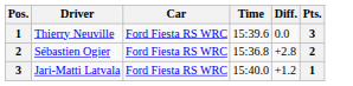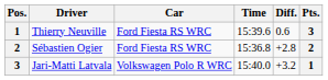 <table class="wikitable">
 <tr>
 <th>Pos.</th>
 <th>Driver</th>
 <th>Car</th>
 <th>Time</th>
 <th>Diff.</th>
 <th>Pts.</th>
 </tr>
 <tr>
 <th><strong>1</strong></th>
 <td> <a href='#'>Thierry Neuville</a></td>
 <td><a href='#'>Ford Fiesta RS WRC</a></td>
 <td>15:39.6</td>
-<td>0.0</td>
+<td>0.6</td>
 <th>3</th>
 </tr>
 <tr>
 <th><strong>2</strong></th>
 <td> <a href='#'>Sébastien Ogier</a></td>
 <td><a href='#'>Ford Fiesta RS WRC</a></td>
 <td>15:36.8</td>
 <td>+2.8</td>
 <th>2</th>
 </tr>
 <tr>
 <th><strong>3</strong></th>
 <td> <a href='#'>Jari-Matti Latvala</a></td>
-<td><a href='#'>Ford Fiesta RS WRC</a></td>
+<td><a href='#'>Volkswagen Polo R WRC</a></td>
 <td>15:40.0</td>
-<td>+1.2</td>
+<td>+3.2</td>
 <th>1</th>
 </tr>
 </table>
